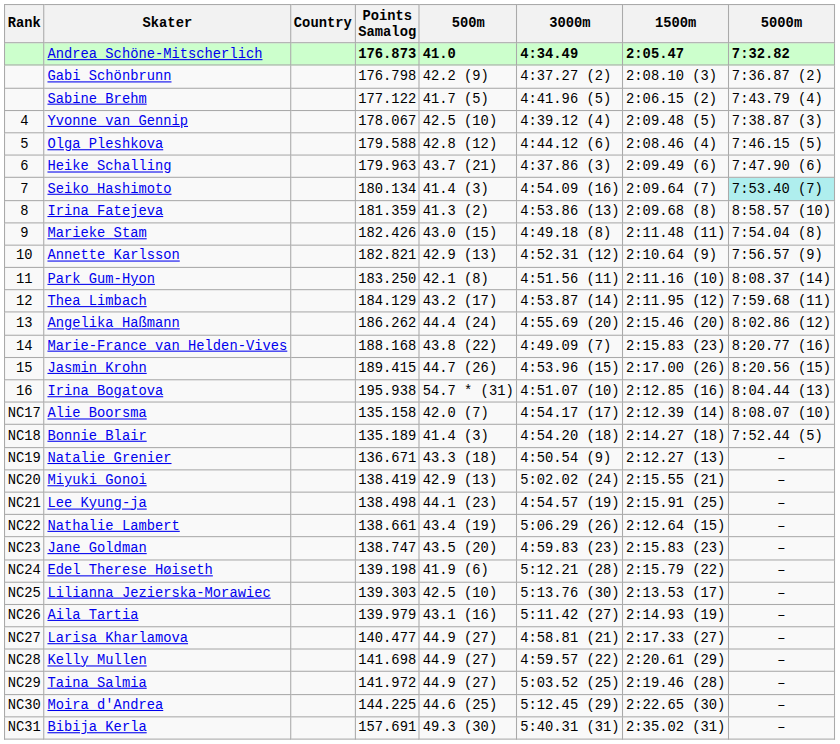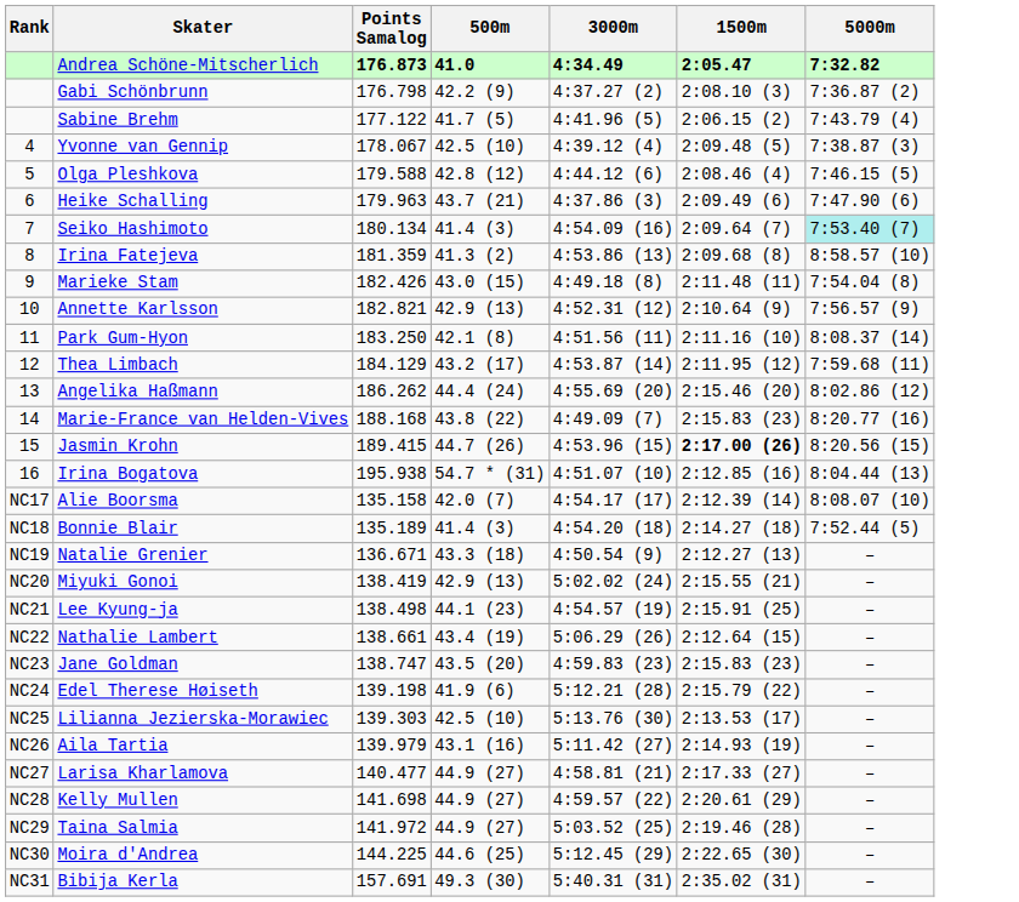 <table class="wikitable sortable" style="text-align:left">
 <tr>
 <th>Rank</th>
 <th>Skater</th>
-<th>Country</th>
 <th>Points <br> Samalog</th>
 <th>500m</th>
 <th>3000m</th>
 <th>1500m</th>
 <th>5000m</th>
 </tr>
 <tr bgcolor=ccffcc>
 <td style="text-align:center"></td>
 <td><a href='#'>Andrea Schöne-Mitscherlich</a></td>
-<td></td>
 <td><strong>176.873</strong></td>
 <td><strong>41.0</strong> </td>
 <td><strong>4:34.49</strong> </td>
 <td><strong>2:05.47</strong> </td>
 <td><strong>7:32.82</strong> </td>
 </tr>
 <tr>
 <td style="text-align:center"></td>
 <td><a href='#'>Gabi Schönbrunn</a></td>
-<td></td>
 <td>176.798</td>
 <td>42.2 (9)</td>
 <td>4:37.27 (2)</td>
 <td>2:08.10 (3)</td>
 <td>7:36.87 (2)</td>
 </tr>
 <tr>
 <td style="text-align:center"></td>
 <td><a href='#'>Sabine Brehm</a></td>
-<td></td>
 <td>177.122</td>
 <td>41.7 (5)</td>
 <td>4:41.96 (5)</td>
 <td>2:06.15 (2)</td>
 <td>7:43.79 (4)</td>
 </tr>
 <tr>
 <td style="text-align:center">4</td>
 <td><a href='#'>Yvonne van Gennip</a></td>
-<td></td>
 <td>178.067</td>
 <td>42.5 (10)</td>
 <td>4:39.12 (4)</td>
 <td>2:09.48 (5)</td>
 <td>7:38.87 (3)</td>
 </tr>
 <tr>
 <td style="text-align:center">5</td>
 <td><a href='#'>Olga Pleshkova</a></td>
-<td></td>
 <td>179.588</td>
 <td>42.8 (12)</td>
 <td>4:44.12 (6)</td>
 <td>2:08.46 (4)</td>
 <td>7:46.15 (5)</td>
 </tr>
 <tr>
 <td style="text-align:center">6</td>
 <td><a href='#'>Heike Schalling</a></td>
-<td></td>
 <td>179.963</td>
 <td>43.7 (21)</td>
 <td>4:37.86 (3)</td>
 <td>2:09.49 (6)</td>
 <td>7:47.90 (6)</td>
 </tr>
 <tr>
 <td style="text-align:center">7</td>
 <td><a href='#'>Seiko Hashimoto</a></td>
-<td></td>
 <td>180.134</td>
 <td>41.4 (3)</td>
 <td>4:54.09 (16)</td>
 <td>2:09.64 (7)</td>
 <td style="background: paleturquoise;">7:53.40 (7)</td>
 </tr>
 <tr>
 <td style="text-align:center">8</td>
 <td><a href='#'>Irina Fatejeva</a></td>
-<td></td>
 <td>181.359</td>
 <td>41.3 (2)</td>
 <td>4:53.86 (13)</td>
 <td>2:09.68 (8)</td>
 <td>8:58.57 (10)</td>
 </tr>
 <tr>
 <td style="text-align:center">9</td>
 <td><a href='#'>Marieke Stam</a></td>
-<td></td>
 <td>182.426</td>
 <td>43.0 (15)</td>
 <td>4:49.18 (8)</td>
 <td>2:11.48 (11)</td>
 <td>7:54.04 (8)</td>
 </tr>
 <tr>
 <td style="text-align:center">10</td>
 <td><a href='#'>Annette Karlsson</a></td>
-<td></td>
 <td>182.821</td>
 <td>42.9 (13)</td>
 <td>4:52.31 (12)</td>
 <td>2:10.64 (9)</td>
 <td>7:56.57 (9)</td>
 </tr>
 <tr>
 <td style="text-align:center">11</td>
 <td><a href='#'>Park Gum-Hyon</a></td>
-<td></td>
 <td>183.250</td>
 <td>42.1 (8)</td>
 <td>4:51.56 (11)</td>
 <td>2:11.16 (10)</td>
 <td>8:08.37 (14)</td>
 </tr>
 <tr>
 <td style="text-align:center">12</td>
 <td><a href='#'>Thea Limbach</a></td>
-<td></td>
 <td>184.129</td>
 <td>43.2 (17)</td>
 <td>4:53.87 (14)</td>
 <td>2:11.95 (12)</td>
 <td>7:59.68 (11)</td>
 </tr>
 <tr>
 <td style="text-align:center">13</td>
 <td><a href='#'>Angelika Haßmann</a></td>
-<td></td>
 <td>186.262</td>
 <td>44.4 (24)</td>
 <td>4:55.69 (20)</td>
 <td>2:15.46 (20)</td>
 <td>8:02.86 (12)</td>
 </tr>
 <tr>
 <td style="text-align:center">14</td>
 <td><a href='#'>Marie-France van Helden-Vives</a></td>
-<td></td>
 <td>188.168</td>
 <td>43.8 (22)</td>
 <td>4:49.09 (7)</td>
 <td>2:15.83 (23)</td>
 <td>8:20.77 (16)</td>
 </tr>
 <tr>
 <td style="text-align:center">15</td>
 <td><a href='#'>Jasmin Krohn</a></td>
-<td></td>
 <td>189.415</td>
 <td>44.7 (26)</td>
 <td>4:53.96 (15)</td>
-<td>2:17.00 (26)</td>
+<td><strong>2:17.00 (26)</strong></td>
 <td>8:20.56 (15)</td>
 </tr>
 <tr>
 <td style="text-align:center">16</td>
 <td><a href='#'>Irina Bogatova</a></td>
-<td></td>
 <td>195.938</td>
 <td>54.7 * (31)</td>
 <td>4:51.07 (10)</td>
 <td>2:12.85 (16)</td>
 <td>8:04.44 (13)</td>
 </tr>
 <tr>
 <td style="text-align:center">NC17</td>
 <td><a href='#'>Alie Boorsma</a></td>
-<td></td>
 <td>135.158</td>
 <td>42.0 (7)</td>
 <td>4:54.17 (17)</td>
 <td>2:12.39 (14)</td>
 <td>8:08.07 (10)</td>
 </tr>
 <tr>
 <td style="text-align:center">NC18</td>
 <td><a href='#'>Bonnie Blair</a></td>
-<td></td>
 <td>135.189</td>
 <td>41.4 (3)</td>
 <td>4:54.20 (18)</td>
 <td>2:14.27 (18)</td>
 <td>7:52.44 (5)</td>
 </tr>
 <tr>
 <td style="text-align:center">NC19</td>
 <td><a href='#'>Natalie Grenier</a></td>
-<td></td>
 <td>136.671</td>
 <td>43.3 (18)</td>
 <td>4:50.54 (9)</td>
 <td>2:12.27 (13)</td>
 <td style="text-align:center">–</td>
 </tr>
 <tr>
 <td style="text-align:center">NC20</td>
 <td><a href='#'>Miyuki Gonoi</a></td>
-<td></td>
 <td>138.419</td>
 <td>42.9 (13)</td>
 <td>5:02.02 (24)</td>
 <td>2:15.55 (21)</td>
 <td style="text-align:center">–</td>
 </tr>
 <tr>
 <td style="text-align:center">NC21</td>
 <td><a href='#'>Lee Kyung-ja</a></td>
-<td></td>
 <td>138.498</td>
 <td>44.1 (23)</td>
 <td>4:54.57 (19)</td>
 <td>2:15.91 (25)</td>
 <td style="text-align:center">–</td>
 </tr>
 <tr>
 <td style="text-align:center">NC22</td>
 <td><a href='#'>Nathalie Lambert</a></td>
-<td></td>
 <td>138.661</td>
 <td>43.4 (19)</td>
 <td>5:06.29 (26)</td>
 <td>2:12.64 (15)</td>
 <td style="text-align:center">–</td>
 </tr>
 <tr>
 <td style="text-align:center">NC23</td>
 <td><a href='#'>Jane Goldman</a></td>
-<td></td>
 <td>138.747</td>
 <td>43.5 (20)</td>
 <td>4:59.83 (23)</td>
 <td>2:15.83 (23)</td>
 <td style="text-align:center">–</td>
 </tr>
 <tr>
 <td style="text-align:center">NC24</td>
 <td><a href='#'>Edel Therese Høiseth</a></td>
-<td></td>
 <td>139.198</td>
 <td>41.9 (6)</td>
 <td>5:12.21 (28)</td>
 <td>2:15.79 (22)</td>
 <td style="text-align:center">–</td>
 </tr>
 <tr>
 <td style="text-align:center">NC25</td>
 <td><a href='#'>Lilianna Jezierska-Morawiec</a></td>
-<td></td>
 <td>139.303</td>
 <td>42.5 (10)</td>
 <td>5:13.76 (30)</td>
 <td>2:13.53 (17)</td>
 <td style="text-align:center">–</td>
 </tr>
 <tr>
 <td style="text-align:center">NC26</td>
 <td><a href='#'>Aila Tartia</a></td>
-<td></td>
 <td>139.979</td>
 <td>43.1 (16)</td>
 <td>5:11.42 (27)</td>
 <td>2:14.93 (19)</td>
 <td style="text-align:center">–</td>
 </tr>
 <tr>
 <td style="text-align:center">NC27</td>
 <td><a href='#'>Larisa Kharlamova</a></td>
-<td></td>
 <td>140.477</td>
 <td>44.9 (27)</td>
 <td>4:58.81 (21)</td>
 <td>2:17.33 (27)</td>
 <td style="text-align:center">–</td>
 </tr>
 <tr>
 <td style="text-align:center">NC28</td>
 <td><a href='#'>Kelly Mullen</a></td>
-<td></td>
 <td>141.698</td>
 <td>44.9 (27)</td>
 <td>4:59.57 (22)</td>
 <td>2:20.61 (29)</td>
 <td style="text-align:center">–</td>
 </tr>
 <tr>
 <td style="text-align:center">NC29</td>
 <td><a href='#'>Taina Salmia</a></td>
-<td></td>
 <td>141.972</td>
 <td>44.9 (27)</td>
 <td>5:03.52 (25)</td>
 <td>2:19.46 (28)</td>
 <td style="text-align:center">–</td>
 </tr>
 <tr>
 <td style="text-align:center">NC30</td>
 <td><a href='#'>Moira d'Andrea</a></td>
-<td></td>
 <td>144.225</td>
 <td>44.6 (25)</td>
 <td>5:12.45 (29)</td>
 <td>2:22.65 (30)</td>
 <td style="text-align:center">–</td>
 </tr>
 <tr>
 <td style="text-align:center">NC31</td>
 <td><a href='#'>Bibija Kerla</a></td>
-<td></td>
 <td>157.691</td>
 <td>49.3 (30)</td>
 <td>5:40.31 (31)</td>
 <td>2:35.02 (31)</td>
 <td style="text-align:center">–</td>
 </tr>
 </table>
